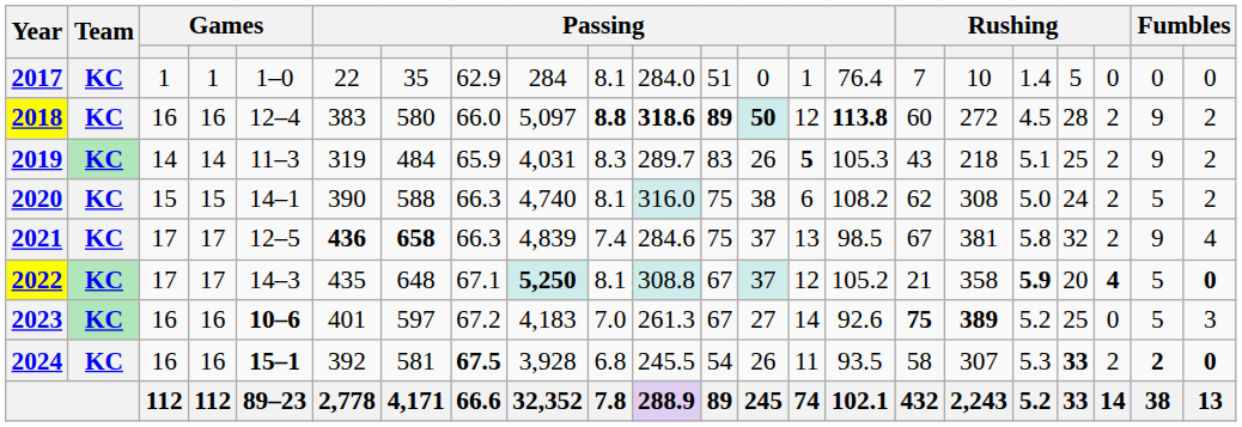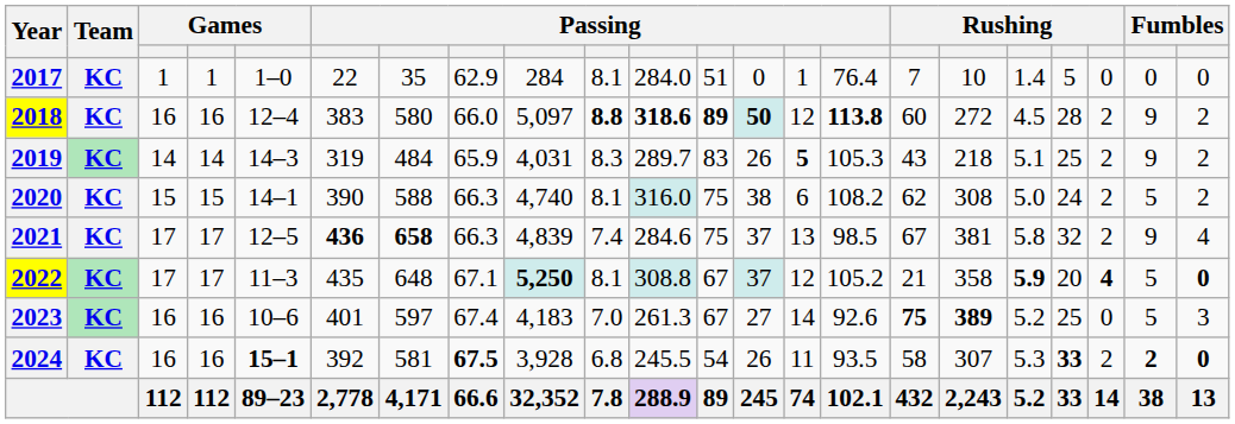 <table class="wikitable" style="text-align:center;">
 <tr>
 <th rowspan="2">Year</th>
 <th rowspan="2">Team</th>
 <th colspan="3">Games</th>
 <th colspan="10">Passing</th>
 <th colspan="5">Rushing</th>
 <th colspan="3">Fumbles</th>
 </tr>
 <tr>
 <th></th>
 <th></th>
 <th></th>
 <th></th>
 <th></th>
 <th></th>
 <th></th>
 <th></th>
 <th></th>
 <th></th>
 <th></th>
 <th></th>
 <th></th>
 <th></th>
 <th></th>
 <th></th>
 <th></th>
 <th></th>
 <th></th>
 <th></th>
 </tr>
 <tr>
 <th><a href='#'>2017</a></th>
 <th><a href='#'>KC</a></th>
 <td>1</td>
 <td>1</td>
 <td>1–0</td>
 <td>22</td>
 <td>35</td>
 <td>62.9</td>
 <td>284</td>
 <td>8.1</td>
 <td>284.0</td>
 <td>51</td>
 <td>0</td>
 <td>1</td>
 <td>76.4</td>
 <td>7</td>
 <td>10</td>
 <td>1.4</td>
 <td>5</td>
 <td>0</td>
 <td>0</td>
 <td>0</td>
 </tr>
 <tr>
 <th style="background:#ffff00;"><a href='#'>2018</a></th>
 <th><a href='#'>KC</a></th>
 <td>16</td>
 <td>16</td>
 <td>12–4</td>
 <td>383</td>
 <td>580</td>
 <td>66.0</td>
 <td>5,097</td>
 <td><strong>8.8</strong></td>
 <td><strong>318.6</strong></td>
 <td><strong>89</strong></td>
 <td style="background:#cfecec;"><strong>50</strong></td>
 <td>12</td>
 <td><strong>113.8</strong></td>
 <td>60</td>
 <td>272</td>
 <td>4.5</td>
 <td>28</td>
 <td>2</td>
 <td>9</td>
 <td>2</td>
 </tr>
 <tr>
 <th><a href='#'>2019</a></th>
 <th style="background:#afe6ba;"><a href='#'>KC</a></th>
 <td>14</td>
 <td>14</td>
-<td>11–3</td>
+<td>14–3</td>
 <td>319</td>
 <td>484</td>
 <td>65.9</td>
 <td>4,031</td>
 <td>8.3</td>
 <td>289.7</td>
 <td>83</td>
 <td>26</td>
 <td><strong>5</strong></td>
 <td>105.3</td>
 <td>43</td>
 <td>218</td>
 <td>5.1</td>
 <td>25</td>
 <td>2</td>
 <td>9</td>
 <td>2</td>
 </tr>
 <tr>
 <th><a href='#'>2020</a></th>
 <th><a href='#'>KC</a></th>
 <td>15</td>
 <td>15</td>
 <td>14–1</td>
 <td>390</td>
 <td>588</td>
 <td>66.3</td>
 <td>4,740</td>
 <td>8.1</td>
 <td style="background:#cfecec;">316.0</td>
 <td>75</td>
 <td>38</td>
 <td>6</td>
 <td>108.2</td>
 <td>62</td>
 <td>308</td>
 <td>5.0</td>
 <td>24</td>
 <td>2</td>
 <td>5</td>
 <td>2</td>
 </tr>
 <tr>
 <th><a href='#'>2021</a></th>
 <th><a href='#'>KC</a></th>
 <td>17</td>
 <td>17</td>
 <td>12–5</td>
 <td><strong>436</strong></td>
 <td><strong>658</strong></td>
 <td>66.3</td>
 <td>4,839</td>
 <td>7.4</td>
 <td>284.6</td>
 <td>75</td>
 <td>37</td>
 <td>13</td>
 <td>98.5</td>
 <td>67</td>
 <td>381</td>
 <td>5.8</td>
 <td>32</td>
 <td>2</td>
 <td>9</td>
 <td>4</td>
 </tr>
 <tr>
 <th style="background:#ffff00;"><a href='#'>2022</a></th>
 <th style="background:#afe6ba;"><a href='#'>KC</a></th>
 <td>17</td>
 <td>17</td>
-<td>14–3</td>
+<td>11–3</td>
 <td>435</td>
 <td>648</td>
 <td>67.1</td>
 <td style="background:#cfecec;"><strong>5,250</strong></td>
 <td>8.1</td>
 <td style="background:#cfecec;">308.8</td>
 <td>67</td>
 <td style="background:#cfecec;">37</td>
 <td>12</td>
 <td>105.2</td>
 <td>21</td>
 <td>358</td>
 <td><strong>5.9</strong></td>
 <td>20</td>
 <td><strong>4</strong></td>
 <td>5</td>
 <td><strong>0</strong></td>
 </tr>
 <tr>
 <th><a href='#'>2023</a></th>
 <th style="background:#afe6ba;"><a href='#'>KC</a></th>
 <td>16</td>
 <td>16</td>
-<td><strong>10–6</strong></td>
+<td>10–6</td>
 <td>401</td>
 <td>597</td>
-<td>67.2</td>
+<td>67.4</td>
 <td>4,183</td>
 <td>7.0</td>
 <td>261.3</td>
 <td>67</td>
 <td>27</td>
 <td>14</td>
 <td>92.6</td>
 <td><strong>75</strong></td>
 <td><strong>389</strong></td>
 <td>5.2</td>
 <td>25</td>
 <td>0</td>
 <td>5</td>
 <td>3</td>
 </tr>
 <tr>
 <th><a href='#'>2024</a></th>
 <th><a href='#'>KC</a></th>
 <td>16</td>
 <td>16</td>
 <td><strong>15–1</strong></td>
 <td>392</td>
 <td>581</td>
 <td><strong>67.5</strong></td>
 <td>3,928</td>
 <td>6.8</td>
 <td>245.5</td>
 <td>54</td>
 <td>26</td>
 <td>11</td>
 <td>93.5</td>
 <td>58</td>
 <td>307</td>
 <td>5.3</td>
 <td><strong>33</strong></td>
 <td>2</td>
 <td><strong>2</strong></td>
 <td><strong>0</strong></td>
 </tr>
 <tr>
 <th colspan="2"></th>
 <th>112</th>
 <th>112</th>
 <th>89–23</th>
 <th>2,778</th>
 <th>4,171</th>
 <th>66.6</th>
 <th>32,352</th>
 <th>7.8</th>
 <th style="background:#e0cef2;">288.9</th>
 <th>89</th>
 <th>245</th>
 <th>74</th>
 <th>102.1</th>
 <th>432</th>
 <th>2,243</th>
 <th>5.2</th>
 <th>33</th>
 <th>14</th>
 <th>38</th>
 <th>13</th>
 </tr>
 </table>
